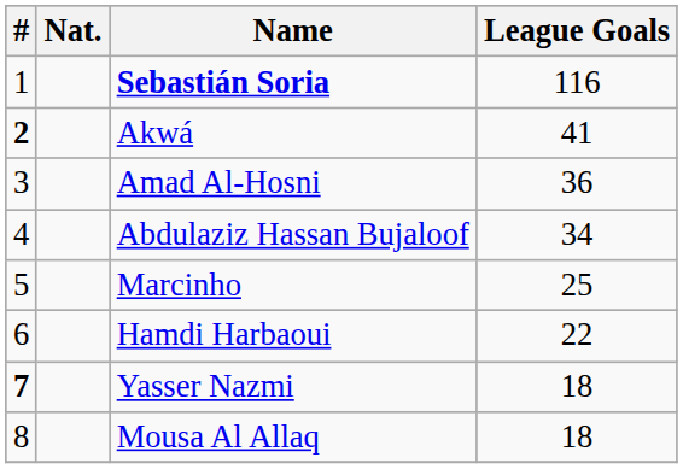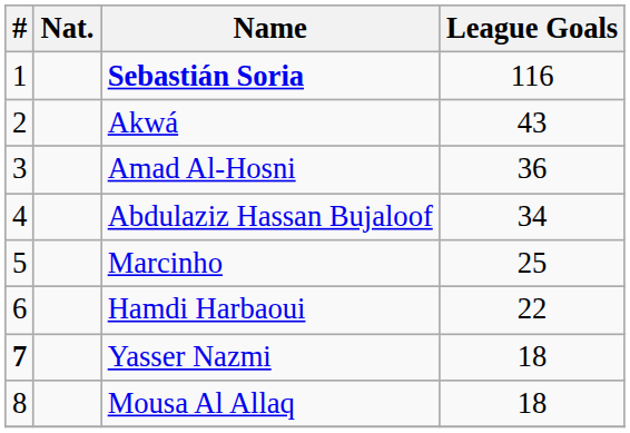 <table class="wikitable sortable" style="text-align: center;">
 <tr>
 <th class="unsortable">#</th>
 <th class="unsortable">Nat.</th>
 <th class="unsortable">Name</th>
 <th class="unsortable">League Goals</th>
 </tr>
 <tr>
 <td>1</td>
 <td></td>
 <td align="left"><strong><a href='#'>Sebastián Soria</a></strong></td>
 <td>116</td>
 </tr>
 <tr>
-<td><strong>2</strong></td>
+<td>2</td>
 <td></td>
 <td align=left><a href='#'>Akwá</a></td>
-<td>41</td>
+<td>43</td>
 </tr>
 <tr>
 <td>3</td>
 <td></td>
 <td align=left><a href='#'>Amad Al-Hosni</a></td>
 <td>36</td>
 </tr>
 <tr>
 <td>4</td>
 <td></td>
 <td align=left><a href='#'>Abdulaziz Hassan Bujaloof</a></td>
 <td>34</td>
 </tr>
 <tr>
 <td>5</td>
 <td></td>
 <td align="left"><a href='#'>Marcinho</a></td>
 <td>25</td>
 </tr>
 <tr>
 <td>6</td>
 <td></td>
 <td align="left"><a href='#'>Hamdi Harbaoui</a></td>
 <td>22</td>
 </tr>
 <tr>
 <td><strong>7</strong></td>
 <td></td>
 <td align="left"><a href='#'>Yasser Nazmi</a></td>
 <td>18</td>
 </tr>
 <tr>
 <td>8</td>
 <td></td>
 <td align="left"><a href='#'>Mousa Al Allaq</a></td>
 <td>18</td>
 </tr>
 <tr>
 </tr>
 </table>
